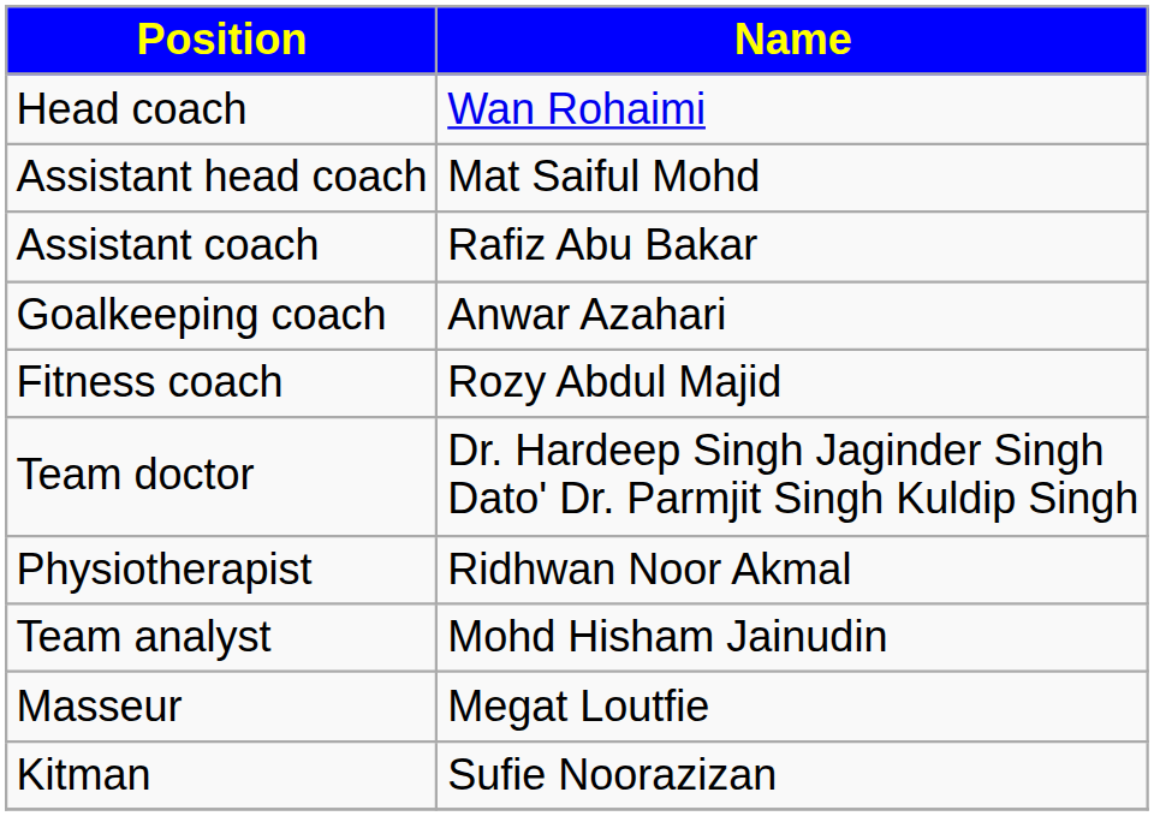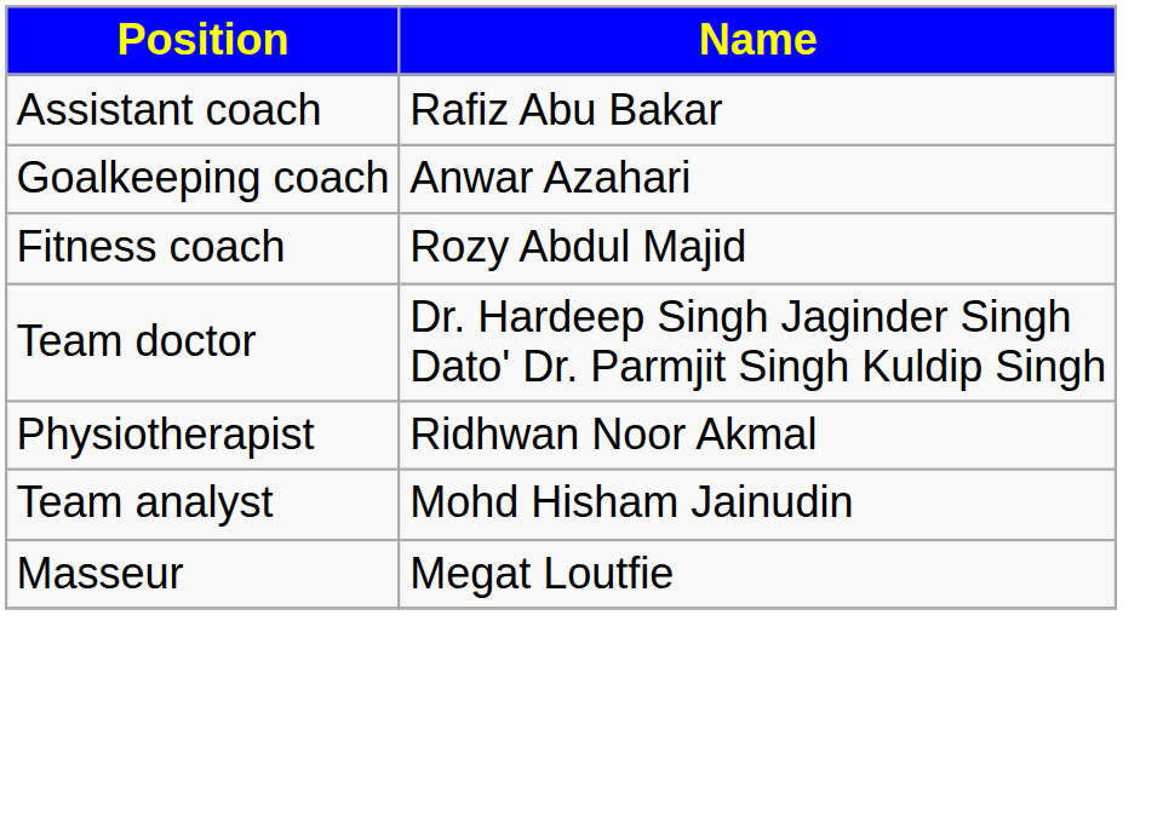 <table class="wikitable">
 <tr>
 <th style="background:blue; color:yellow; text-align:center;">Position</th>
 <th style="background:blue; color:yellow; text-align:center;">Name</th>
-</tr>
-<tr>
-<td>Head coach</td>
-<td> <a href='#'>Wan Rohaimi</a></td>
-</tr>
-<tr>
-<td>Assistant head coach</td>
-<td> Mat Saiful Mohd</td>
 </tr>
 <tr>
 <td>Assistant coach</td>
 <td> Rafiz Abu Bakar</td>
 </tr>
 <tr>
 <td>Goalkeeping coach</td>
 <td> Anwar Azahari</td>
 </tr>
 <tr>
 <td>Fitness coach</td>
 <td> Rozy Abdul Majid</td>
 </tr>
 <tr>
 <td>Team doctor</td>
 <td> Dr. Hardeep Singh Jaginder Singh <br> Dato' Dr. Parmjit Singh Kuldip Singh</td>
 </tr>
 <tr>
 <td>Physiotherapist</td>
 <td> Ridhwan Noor Akmal</td>
 </tr>
 <tr>
 <td>Team analyst</td>
 <td> Mohd Hisham Jainudin</td>
 </tr>
 <tr>
 <td>Masseur</td>
 <td> Megat Loutfie</td>
 </tr>
 <tr>
-<td>Kitman</td>
-<td> Sufie Noorazizan</td>
-</tr>
-<tr>
 </tr>
 </table>
